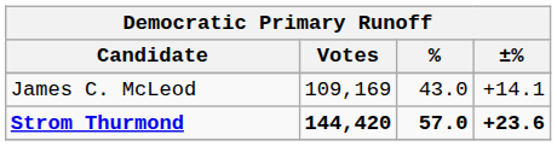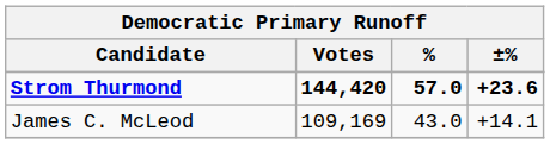 <table class="wikitable" align="left" style="margin:1em 1em 1em 0; background: #f9f9f9; font-size: 95%;">
 <tr style="background-color:#E9E9E9">
 <th colspan="4">Democratic Primary Runoff</th>
 </tr>
 <tr style="background-color:#E9E9E9">
 <th colspan="1" style="width: 170px">Candidate</th>
 <th style="width: 50px">Votes</th>
 <th style="width: 40px">%</th>
 <th style="width: 40px">±%</th>
 </tr>
 <tr>
 </tr>
 <tr>
+<td><strong><a href='#'>Strom Thurmond</a></strong></td>
+<td align="right"><strong>144,420</strong></td>
+<td align="right"><strong>57.0</strong></td>
+<td align="right"><strong>+23.6</strong></td>
+</tr>
+<tr>
 <td>James C. McLeod</td>
 <td align="right">109,169</td>
 <td align="right">43.0</td>
 <td align="right">+14.1</td>
 </tr>
 <tr>
-<td><strong><a href='#'>Strom Thurmond</a></strong></td>
-<td align="right"><strong>144,420</strong></td>
-<td align="right"><strong>57.0</strong></td>
-<td align="right"><strong>+23.6</strong></td>
-</tr>
-<tr>
 </tr>
 </table>
